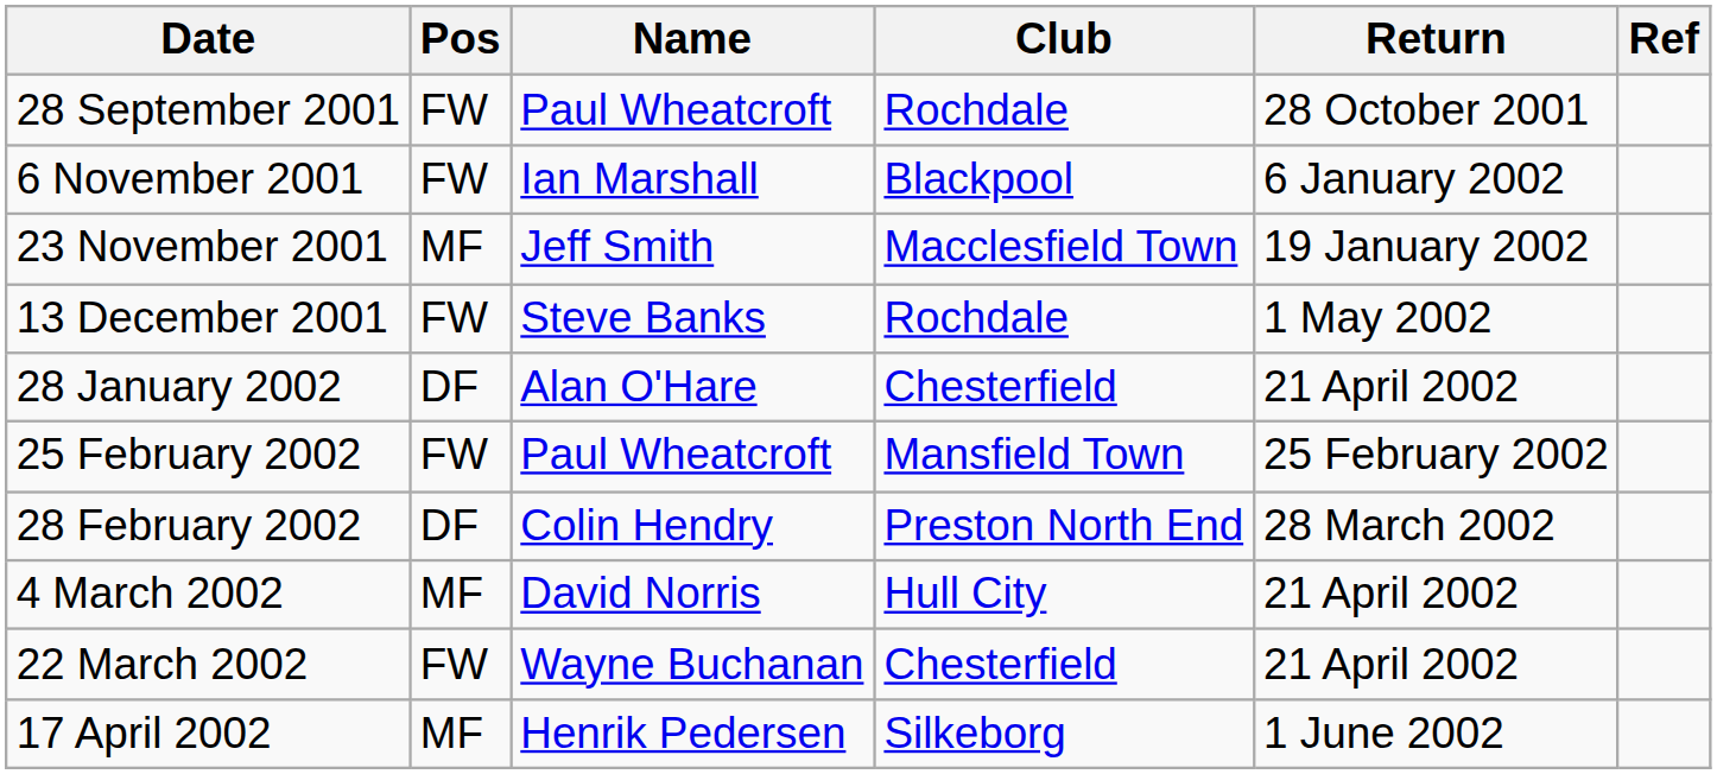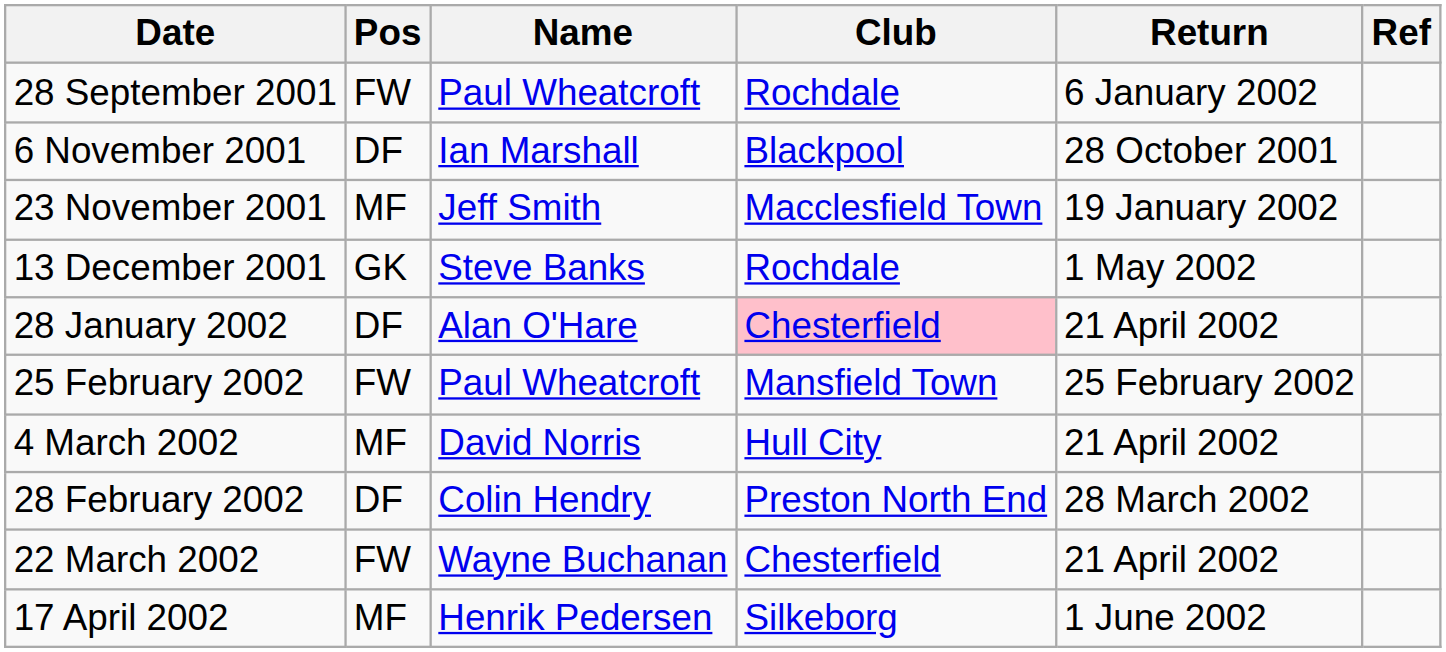 <table class="wikitable" style="text-align: left">
 <tr>
 <th>Date</th>
 <th>Pos</th>
 <th>Name</th>
 <th>Club</th>
 <th>Return</th>
 <th>Ref</th>
 </tr>
 <tr>
 <td>28 September 2001</td>
 <td>FW</td>
 <td> <a href='#'>Paul Wheatcroft</a></td>
 <td> <a href='#'>Rochdale</a></td>
-<td>28 October 2001</td>
+<td>6 January 2002</td>
 <td></td>
 </tr>
 <tr>
 <td>6 November 2001</td>
-<td>FW</td>
+<td>DF</td>
 <td> <a href='#'>Ian Marshall</a></td>
 <td> <a href='#'>Blackpool</a></td>
-<td>6 January 2002</td>
+<td>28 October 2001</td>
 <td></td>
 </tr>
 <tr>
 <td>23 November 2001</td>
 <td>MF</td>
 <td> <a href='#'>Jeff Smith</a></td>
 <td> <a href='#'>Macclesfield Town</a></td>
 <td>19 January 2002</td>
 <td></td>
 </tr>
 <tr>
 <td>13 December 2001</td>
-<td>FW</td>
+<td>GK</td>
 <td> <a href='#'>Steve Banks</a></td>
 <td> <a href='#'>Rochdale</a></td>
 <td>1 May 2002</td>
 <td></td>
 </tr>
 <tr>
 <td>28 January 2002</td>
 <td>DF</td>
 <td> <a href='#'>Alan O'Hare</a></td>
-<td> <a href='#'>Chesterfield</a></td>
+<td style="background: pink;"> <a href='#'>Chesterfield</a></td>
 <td>21 April 2002</td>
 <td></td>
 </tr>
 <tr>
 <td>25 February 2002</td>
 <td>FW</td>
 <td> <a href='#'>Paul Wheatcroft</a></td>
 <td> <a href='#'>Mansfield Town</a></td>
 <td>25 February 2002</td>
 <td></td>
 </tr>
 <tr>
+<td>4 March 2002</td>
+<td>MF</td>
+<td> <a href='#'>David Norris</a></td>
+<td> <a href='#'>Hull City</a></td>
+<td>21 April 2002</td>
+<td></td>
+</tr>
+<tr>
 <td>28 February 2002</td>
 <td>DF</td>
 <td> <a href='#'>Colin Hendry</a></td>
 <td> <a href='#'>Preston North End</a></td>
 <td>28 March 2002</td>
-<td></td>
-</tr>
-<tr>
-<td>4 March 2002</td>
-<td>MF</td>
-<td> <a href='#'>David Norris</a></td>
-<td> <a href='#'>Hull City</a></td>
-<td>21 April 2002</td>
 <td></td>
 </tr>
 <tr>
 <td>22 March 2002</td>
 <td>FW</td>
 <td> <a href='#'>Wayne Buchanan</a></td>
 <td> <a href='#'>Chesterfield</a></td>
 <td>21 April 2002</td>
 <td></td>
 </tr>
 <tr>
 <td>17 April 2002</td>
 <td>MF</td>
 <td> <a href='#'>Henrik Pedersen</a></td>
 <td> <a href='#'>Silkeborg</a></td>
 <td>1 June 2002</td>
 <td></td>
 </tr>
 </table>
